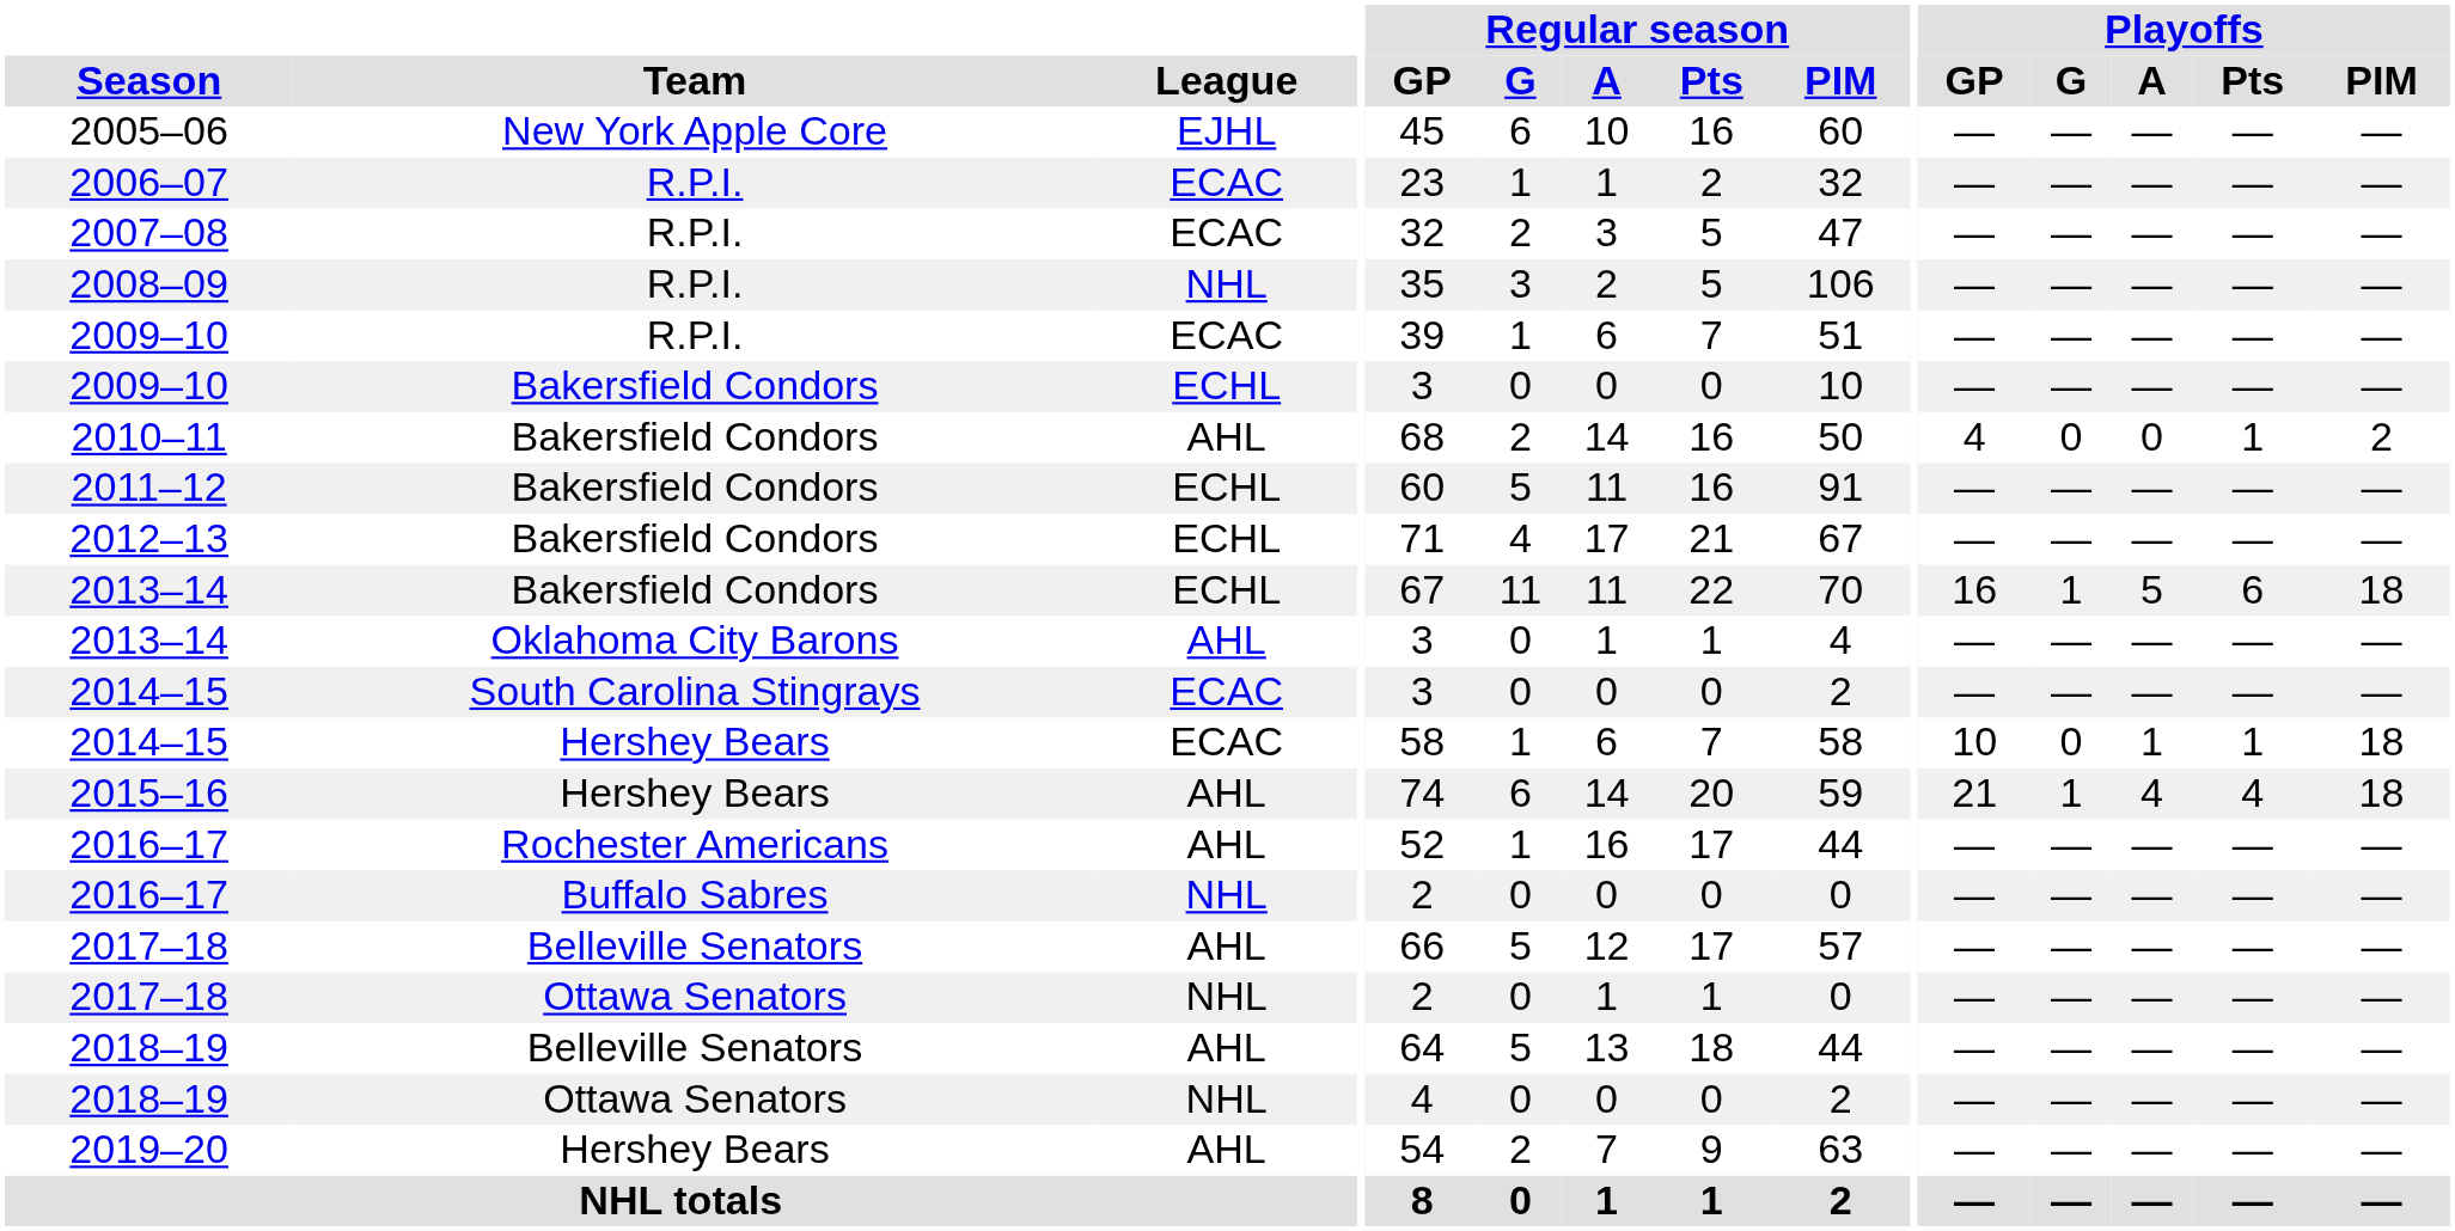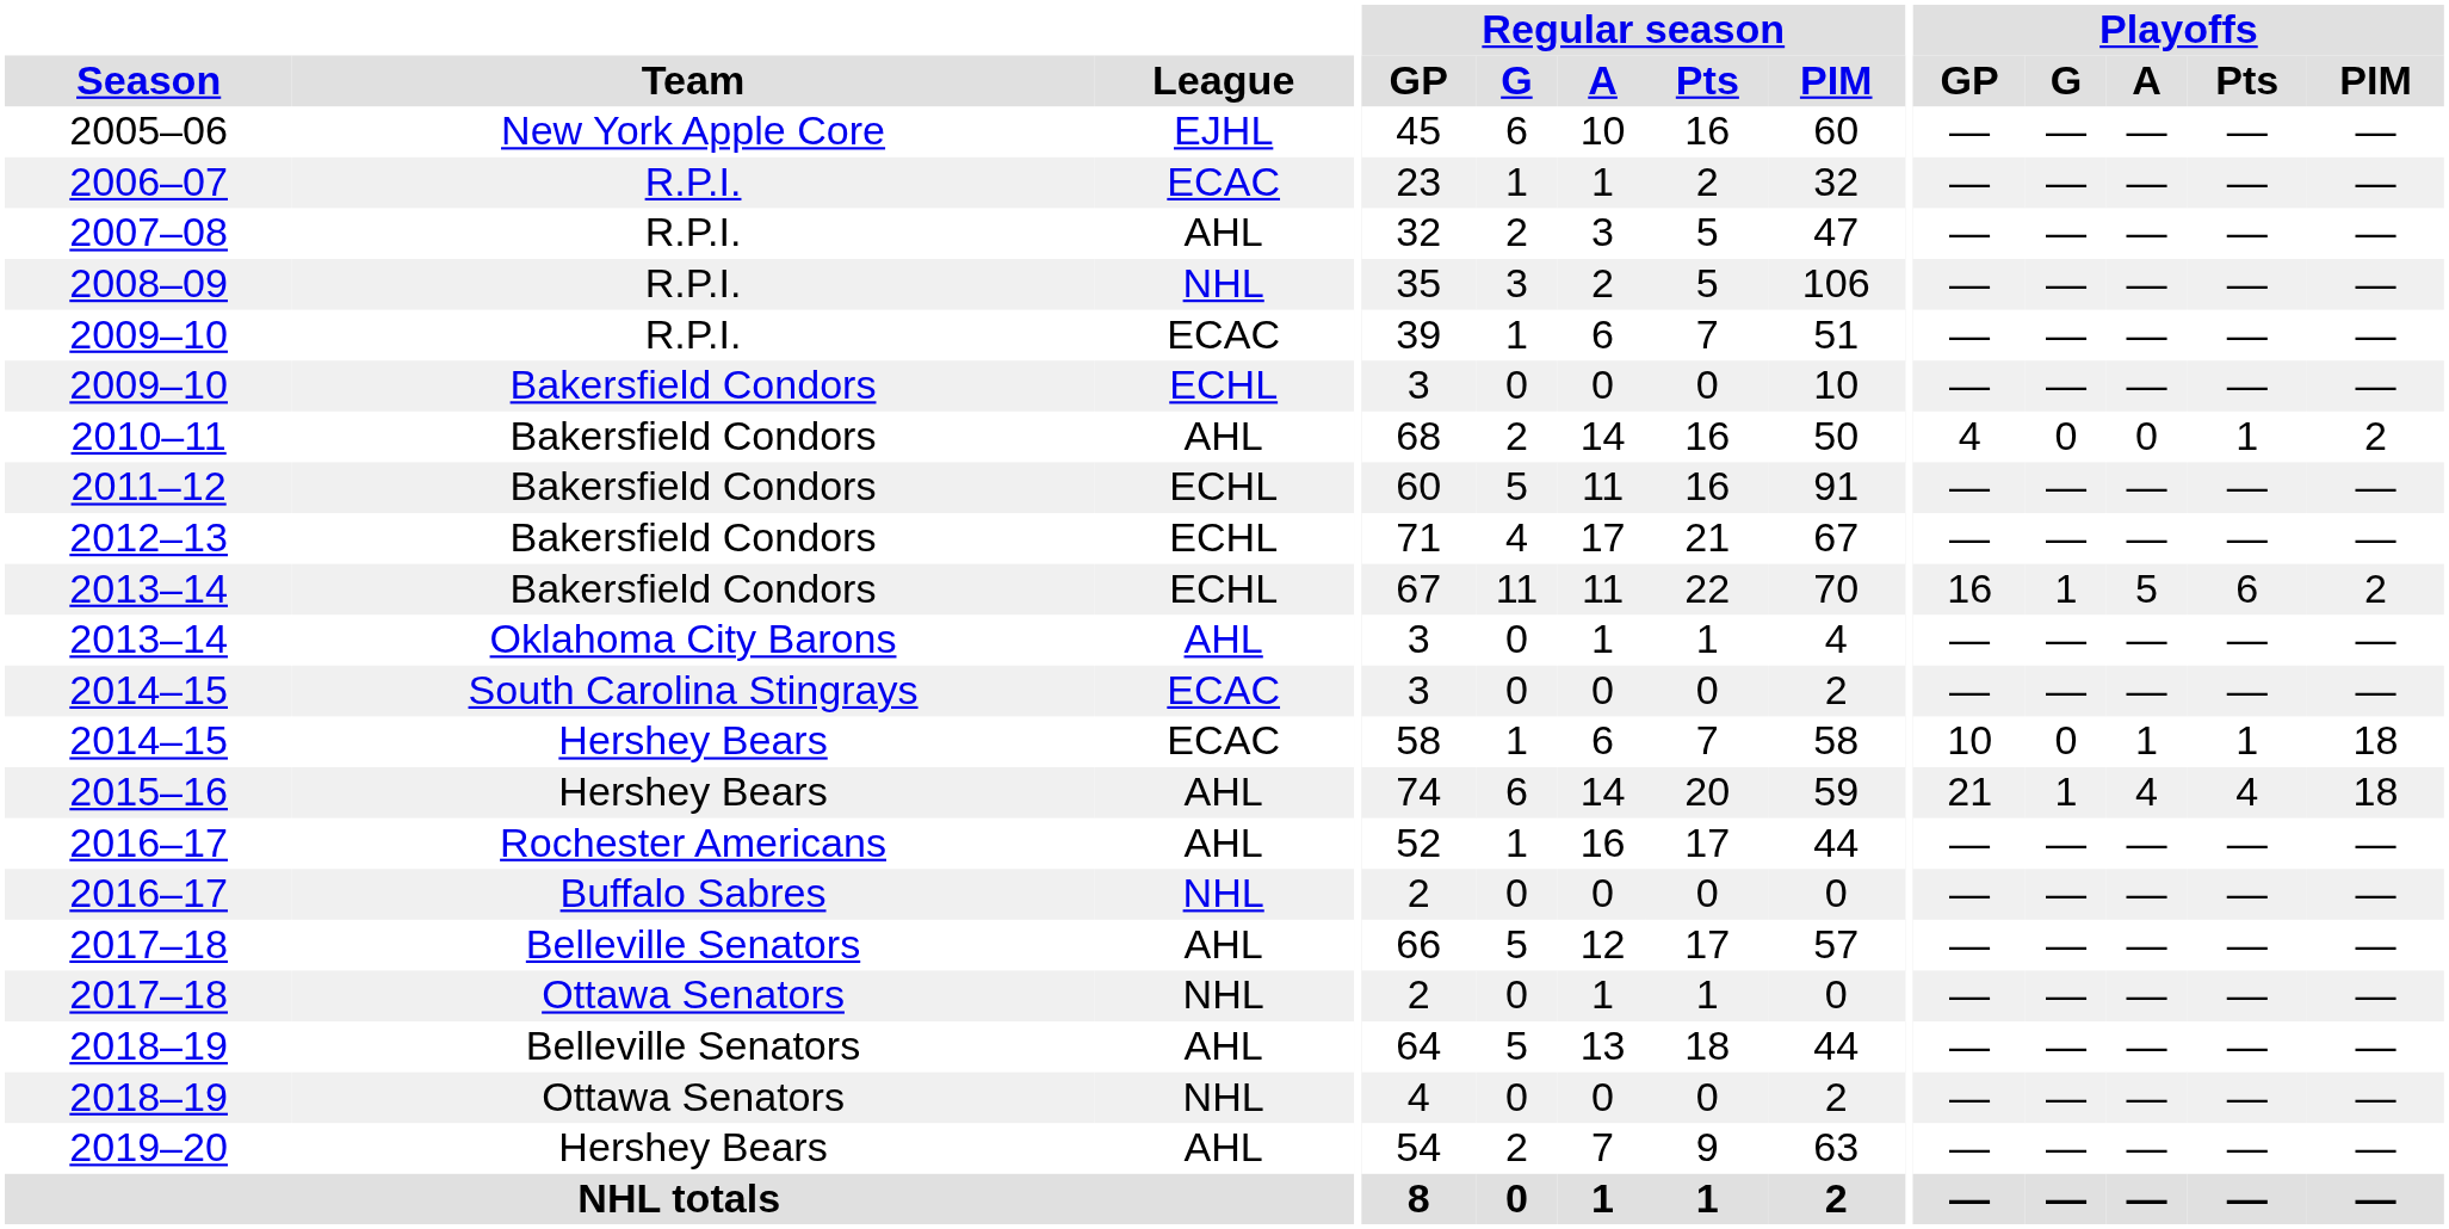 <table border="0" cellpadding="1" cellspacing="0" style="text-align:center; width:60em">
 <tr bgcolor="#e0e0e0">
 <th colspan="3" bgcolor="#ffffff"></th>
 <th rowspan="99" bgcolor="#ffffff"></th>
 <th colspan="5"><a href='#'>Regular season</a></th>
 <th rowspan="99" bgcolor="#ffffff"></th>
 <th colspan="5"><a href='#'>Playoffs</a></th>
 </tr>
 <tr bgcolor="#e0e0e0">
 <th><a href='#'>Season</a></th>
 <th>Team</th>
 <th>League</th>
 <th>GP</th>
 <th><a href='#'>G</a></th>
 <th><a href='#'>A</a></th>
 <th><a href='#'>Pts</a></th>
 <th><a href='#'>PIM</a></th>
 <th>GP</th>
 <th>G</th>
 <th>A</th>
 <th>Pts</th>
 <th>PIM</th>
 </tr>
 <tr>
 <td>2005–06</td>
 <td><a href='#'>New York Apple Core</a></td>
 <td><a href='#'>EJHL</a></td>
 <td>45</td>
 <td>6</td>
 <td>10</td>
 <td>16</td>
 <td>60</td>
 <td>—</td>
 <td>—</td>
 <td>—</td>
 <td>—</td>
 <td>—</td>
 </tr>
 <tr bgcolor="#f0f0f0">
 <td><a href='#'>2006–07</a></td>
 <td><a href='#'>R.P.I.</a></td>
 <td><a href='#'>ECAC</a></td>
 <td>23</td>
 <td>1</td>
 <td>1</td>
 <td>2</td>
 <td>32</td>
 <td>—</td>
 <td>—</td>
 <td>—</td>
 <td>—</td>
 <td>—</td>
 </tr>
 <tr>
 <td><a href='#'>2007–08</a></td>
 <td>R.P.I.</td>
-<td>ECAC</td>
+<td>AHL</td>
 <td>32</td>
 <td>2</td>
 <td>3</td>
 <td>5</td>
 <td>47</td>
 <td>—</td>
 <td>—</td>
 <td>—</td>
 <td>—</td>
 <td>—</td>
 </tr>
 <tr bgcolor="#f0f0f0">
 <td><a href='#'>2008–09</a></td>
 <td>R.P.I.</td>
 <td><a href='#'>NHL</a></td>
 <td>35</td>
 <td>3</td>
 <td>2</td>
 <td>5</td>
 <td>106</td>
 <td>—</td>
 <td>—</td>
 <td>—</td>
 <td>—</td>
 <td>—</td>
 </tr>
 <tr>
 <td><a href='#'>2009–10</a></td>
 <td>R.P.I.</td>
 <td>ECAC</td>
 <td>39</td>
 <td>1</td>
 <td>6</td>
 <td>7</td>
 <td>51</td>
 <td>—</td>
 <td>—</td>
 <td>—</td>
 <td>—</td>
 <td>—</td>
 </tr>
 <tr bgcolor="#f0f0f0">
 <td><a href='#'>2009–10</a></td>
 <td><a href='#'>Bakersfield Condors</a></td>
 <td><a href='#'>ECHL</a></td>
 <td>3</td>
 <td>0</td>
 <td>0</td>
 <td>0</td>
 <td>10</td>
 <td>—</td>
 <td>—</td>
 <td>—</td>
 <td>—</td>
 <td>—</td>
 </tr>
 <tr>
 <td><a href='#'>2010–11</a></td>
 <td>Bakersfield Condors</td>
 <td>AHL</td>
 <td>68</td>
 <td>2</td>
 <td>14</td>
 <td>16</td>
 <td>50</td>
 <td>4</td>
 <td>0</td>
 <td>0</td>
 <td>1</td>
 <td>2</td>
 </tr>
 <tr bgcolor="#f0f0f0">
 <td><a href='#'>2011–12</a></td>
 <td>Bakersfield Condors</td>
 <td>ECHL</td>
 <td>60</td>
 <td>5</td>
 <td>11</td>
 <td>16</td>
 <td>91</td>
 <td>—</td>
 <td>—</td>
 <td>—</td>
 <td>—</td>
 <td>—</td>
 </tr>
 <tr>
 <td><a href='#'>2012–13</a></td>
 <td>Bakersfield Condors</td>
 <td>ECHL</td>
 <td>71</td>
 <td>4</td>
 <td>17</td>
 <td>21</td>
 <td>67</td>
 <td>—</td>
 <td>—</td>
 <td>—</td>
 <td>—</td>
 <td>—</td>
 </tr>
 <tr bgcolor="#f0f0f0">
 <td><a href='#'>2013–14</a></td>
 <td>Bakersfield Condors</td>
 <td>ECHL</td>
 <td>67</td>
 <td>11</td>
 <td>11</td>
 <td>22</td>
 <td>70</td>
 <td>16</td>
 <td>1</td>
 <td>5</td>
 <td>6</td>
-<td>18</td>
+<td>2</td>
 </tr>
 <tr>
 <td><a href='#'>2013–14</a></td>
 <td><a href='#'>Oklahoma City Barons</a></td>
 <td><a href='#'>AHL</a></td>
 <td>3</td>
 <td>0</td>
 <td>1</td>
 <td>1</td>
 <td>4</td>
 <td>—</td>
 <td>—</td>
 <td>—</td>
 <td>—</td>
 <td>—</td>
 </tr>
 <tr bgcolor="#f0f0f0">
 <td><a href='#'>2014–15</a></td>
 <td><a href='#'>South Carolina Stingrays</a></td>
 <td><a href='#'>ECAC</a></td>
 <td>3</td>
 <td>0</td>
 <td>0</td>
 <td>0</td>
 <td>2</td>
 <td>—</td>
 <td>—</td>
 <td>—</td>
 <td>—</td>
 <td>—</td>
 </tr>
 <tr>
 <td><a href='#'>2014–15</a></td>
 <td><a href='#'>Hershey Bears</a></td>
 <td>ECAC</td>
 <td>58</td>
 <td>1</td>
 <td>6</td>
 <td>7</td>
 <td>58</td>
 <td>10</td>
 <td>0</td>
 <td>1</td>
 <td>1</td>
 <td>18</td>
 </tr>
 <tr bgcolor="#f0f0f0">
 <td><a href='#'>2015–16</a></td>
 <td>Hershey Bears</td>
 <td>AHL</td>
 <td>74</td>
 <td>6</td>
 <td>14</td>
 <td>20</td>
 <td>59</td>
 <td>21</td>
 <td>1</td>
 <td>4</td>
 <td>4</td>
 <td>18</td>
 </tr>
 <tr>
 <td><a href='#'>2016–17</a></td>
 <td><a href='#'>Rochester Americans</a></td>
 <td>AHL</td>
 <td>52</td>
 <td>1</td>
 <td>16</td>
 <td>17</td>
 <td>44</td>
 <td>—</td>
 <td>—</td>
 <td>—</td>
 <td>—</td>
 <td>—</td>
 </tr>
 <tr bgcolor="#f0f0f0">
 <td><a href='#'>2016–17</a></td>
 <td><a href='#'>Buffalo Sabres</a></td>
 <td><a href='#'>NHL</a></td>
 <td>2</td>
 <td>0</td>
 <td>0</td>
 <td>0</td>
 <td>0</td>
 <td>—</td>
 <td>—</td>
 <td>—</td>
 <td>—</td>
 <td>—</td>
 </tr>
 <tr>
 <td><a href='#'>2017–18</a></td>
 <td><a href='#'>Belleville Senators</a></td>
 <td>AHL</td>
 <td>66</td>
 <td>5</td>
 <td>12</td>
 <td>17</td>
 <td>57</td>
 <td>—</td>
 <td>—</td>
 <td>—</td>
 <td>—</td>
 <td>—</td>
 </tr>
 <tr bgcolor="#f0f0f0">
 <td><a href='#'>2017–18</a></td>
 <td><a href='#'>Ottawa Senators</a></td>
 <td>NHL</td>
 <td>2</td>
 <td>0</td>
 <td>1</td>
 <td>1</td>
 <td>0</td>
 <td>—</td>
 <td>—</td>
 <td>—</td>
 <td>—</td>
 <td>—</td>
 </tr>
 <tr>
 <td><a href='#'>2018–19</a></td>
 <td>Belleville Senators</td>
 <td>AHL</td>
 <td>64</td>
 <td>5</td>
 <td>13</td>
 <td>18</td>
 <td>44</td>
 <td>—</td>
 <td>—</td>
 <td>—</td>
 <td>—</td>
 <td>—</td>
 </tr>
 <tr bgcolor="#f0f0f0">
 <td><a href='#'>2018–19</a></td>
 <td>Ottawa Senators</td>
 <td>NHL</td>
 <td>4</td>
 <td>0</td>
 <td>0</td>
 <td>0</td>
 <td>2</td>
 <td>—</td>
 <td>—</td>
 <td>—</td>
 <td>—</td>
 <td>—</td>
 </tr>
 <tr>
 <td><a href='#'>2019–20</a></td>
 <td>Hershey Bears</td>
 <td>AHL</td>
 <td>54</td>
 <td>2</td>
 <td>7</td>
 <td>9</td>
 <td>63</td>
 <td>—</td>
 <td>—</td>
 <td>—</td>
 <td>—</td>
 <td>—</td>
 </tr>
 <tr bgcolor="#e0e0e0">
 <th colspan="3">NHL totals</th>
 <th>8</th>
 <th>0</th>
 <th>1</th>
 <th>1</th>
 <th>2</th>
 <th>—</th>
 <th>—</th>
 <th>—</th>
 <th>—</th>
 <th>—</th>
 </tr>
 </table>
